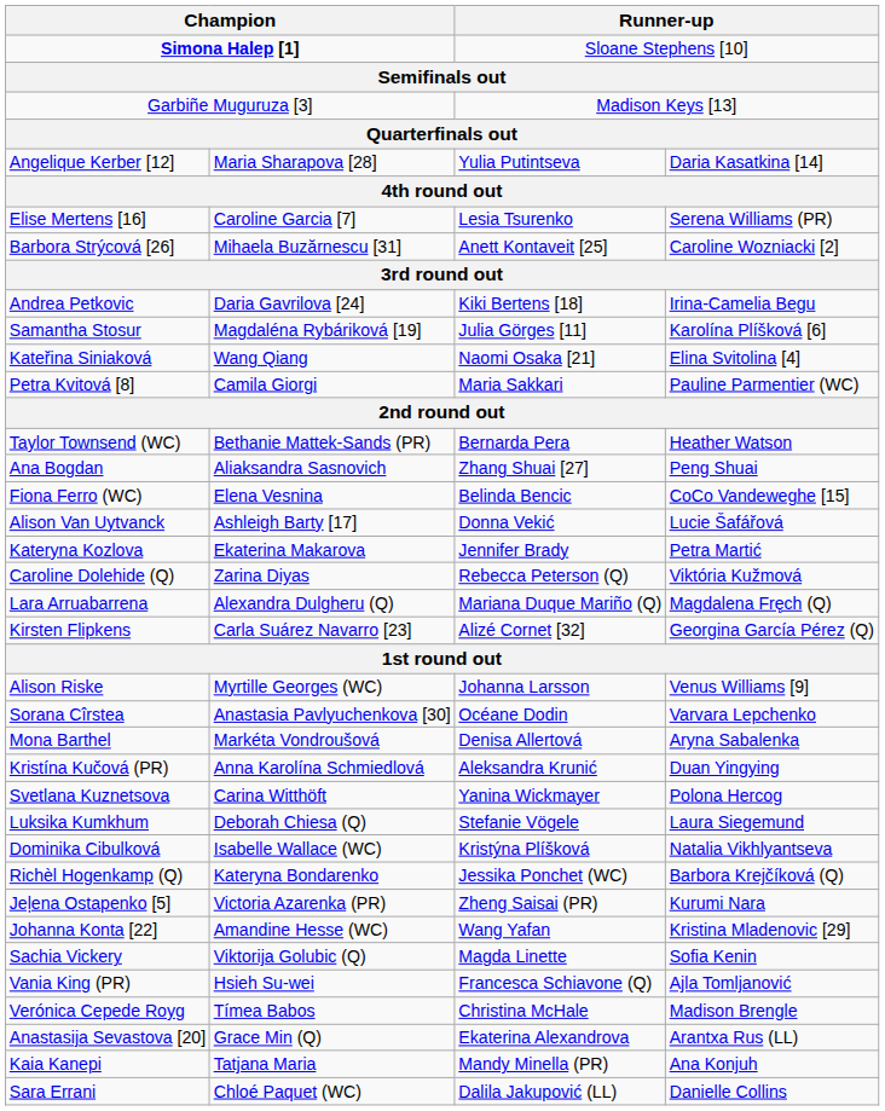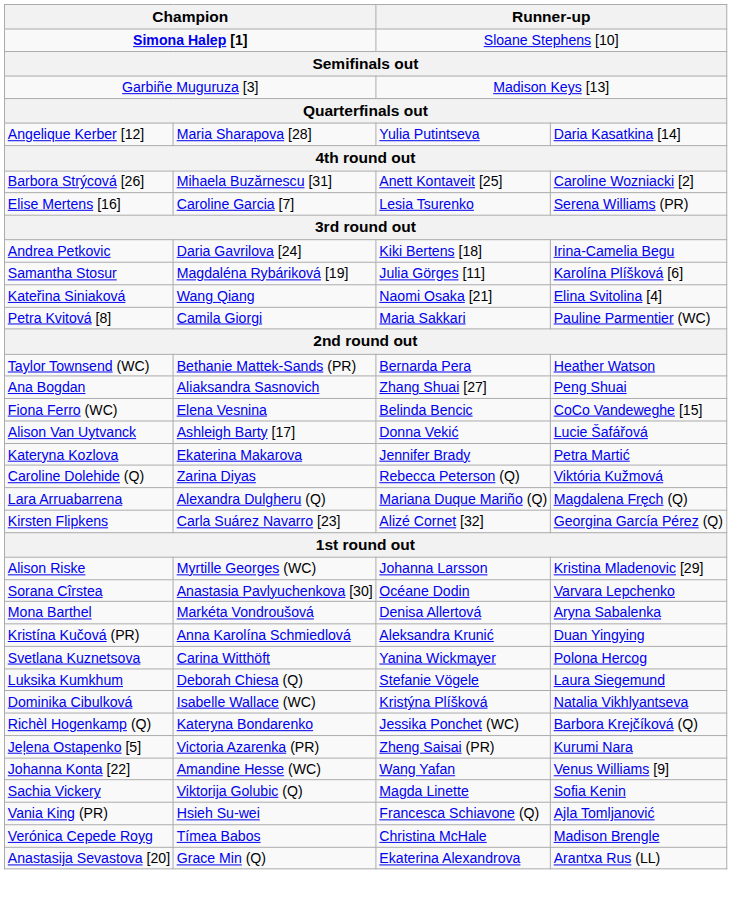 <table class="wikitable collapsible collapsed" style="font-size:90%">
 <tr style="font-size:110%">
 <th colspan="2"><strong>Champion</strong></th>
 <th colspan="2">Runner-up</th>
 </tr>
 <tr style="text-align:center;">
 <td colspan="2"> <strong><a href='#'>Simona Halep</a> [1]</strong></td>
 <td colspan="2"> <a href='#'>Sloane Stephens</a> [10]</td>
 </tr>
 <tr style="font-size:110%">
 <th colspan="4">Semifinals out</th>
 </tr>
 <tr style="text-align:center;">
 <td colspan="2"> <a href='#'>Garbiñe Muguruza</a> [3]</td>
 <td colspan="2"> <a href='#'>Madison Keys</a> [13]</td>
 </tr>
 <tr style="font-size:110%">
 <th colspan="4">Quarterfinals out</th>
 </tr>
 <tr>
 <td> <a href='#'>Angelique Kerber</a> [12]</td>
 <td> <a href='#'>Maria Sharapova</a> [28]</td>
 <td> <a href='#'>Yulia Putintseva</a></td>
 <td> <a href='#'>Daria Kasatkina</a> [14]</td>
 </tr>
 <tr style="font-size:110%">
 <th colspan="4">4th round out</th>
 </tr>
 <tr>
+<td> <a href='#'>Barbora Strýcová</a> [26]</td>
+<td> <a href='#'>Mihaela Buzărnescu</a> [31]</td>
+<td> <a href='#'>Anett Kontaveit</a> [25]</td>
+<td> <a href='#'>Caroline Wozniacki</a> [2]</td>
+</tr>
+<tr>
 <td> <a href='#'>Elise Mertens</a> [16]</td>
 <td> <a href='#'>Caroline Garcia</a> [7]</td>
 <td> <a href='#'>Lesia Tsurenko</a></td>
 <td> <a href='#'>Serena Williams</a> (PR)</td>
-</tr>
-<tr>
-<td> <a href='#'>Barbora Strýcová</a> [26]</td>
-<td> <a href='#'>Mihaela Buzărnescu</a> [31]</td>
-<td> <a href='#'>Anett Kontaveit</a> [25]</td>
-<td> <a href='#'>Caroline Wozniacki</a> [2]</td>
 </tr>
 <tr style="font-size:110%">
 <th colspan="4">3rd round out</th>
 </tr>
 <tr>
 <td> <a href='#'>Andrea Petkovic</a></td>
 <td> <a href='#'>Daria Gavrilova</a> [24]</td>
 <td> <a href='#'>Kiki Bertens</a> [18]</td>
 <td> <a href='#'>Irina-Camelia Begu</a></td>
 </tr>
 <tr>
 <td> <a href='#'>Samantha Stosur</a></td>
 <td> <a href='#'>Magdaléna Rybáriková</a> [19]</td>
 <td> <a href='#'>Julia Görges</a> [11]</td>
 <td> <a href='#'>Karolína Plíšková</a> [6]</td>
 </tr>
 <tr>
 <td> <a href='#'>Kateřina Siniaková</a></td>
 <td> <a href='#'>Wang Qiang</a></td>
 <td> <a href='#'>Naomi Osaka</a> [21]</td>
 <td> <a href='#'>Elina Svitolina</a> [4]</td>
 </tr>
 <tr>
 <td> <a href='#'>Petra Kvitová</a> [8]</td>
 <td> <a href='#'>Camila Giorgi</a></td>
 <td> <a href='#'>Maria Sakkari</a></td>
 <td> <a href='#'>Pauline Parmentier</a> (WC)</td>
 </tr>
 <tr style="font-size:110%">
 <th colspan="4">2nd round out</th>
 </tr>
 <tr>
 <td> <a href='#'>Taylor Townsend</a> (WC)</td>
 <td> <a href='#'>Bethanie Mattek-Sands</a> (PR)</td>
 <td> <a href='#'>Bernarda Pera</a></td>
 <td> <a href='#'>Heather Watson</a></td>
 </tr>
 <tr>
 <td> <a href='#'>Ana Bogdan</a></td>
 <td> <a href='#'>Aliaksandra Sasnovich</a></td>
 <td> <a href='#'>Zhang Shuai</a> [27]</td>
 <td> <a href='#'>Peng Shuai</a></td>
 </tr>
 <tr>
 <td> <a href='#'>Fiona Ferro</a> (WC)</td>
 <td> <a href='#'>Elena Vesnina</a></td>
 <td> <a href='#'>Belinda Bencic</a></td>
 <td> <a href='#'>CoCo Vandeweghe</a> [15]</td>
 </tr>
 <tr>
 <td> <a href='#'>Alison Van Uytvanck</a></td>
 <td> <a href='#'>Ashleigh Barty</a> [17]</td>
 <td> <a href='#'>Donna Vekić</a></td>
 <td> <a href='#'>Lucie Šafářová</a></td>
 </tr>
 <tr>
 <td> <a href='#'>Kateryna Kozlova</a></td>
 <td> <a href='#'>Ekaterina Makarova</a></td>
 <td> <a href='#'>Jennifer Brady</a></td>
 <td> <a href='#'>Petra Martić</a></td>
 </tr>
 <tr>
 <td> <a href='#'>Caroline Dolehide</a> (Q)</td>
 <td> <a href='#'>Zarina Diyas</a></td>
 <td> <a href='#'>Rebecca Peterson</a> (Q)</td>
 <td> <a href='#'>Viktória Kužmová</a></td>
 </tr>
 <tr>
 <td> <a href='#'>Lara Arruabarrena</a></td>
 <td> <a href='#'>Alexandra Dulgheru</a> (Q)</td>
 <td> <a href='#'>Mariana Duque Mariño</a> (Q)</td>
 <td> <a href='#'>Magdalena Fręch</a> (Q)</td>
 </tr>
 <tr>
 <td> <a href='#'>Kirsten Flipkens</a></td>
 <td> <a href='#'>Carla Suárez Navarro</a> [23]</td>
 <td> <a href='#'>Alizé Cornet</a> [32]</td>
 <td> <a href='#'>Georgina García Pérez</a> (Q)</td>
 </tr>
 <tr style="font-size:110%">
 <th colspan="4">1st round out</th>
 </tr>
 <tr>
 <td> <a href='#'>Alison Riske</a></td>
 <td> <a href='#'>Myrtille Georges</a> (WC)</td>
 <td> <a href='#'>Johanna Larsson</a></td>
-<td> <a href='#'>Venus Williams</a> [9]</td>
+<td> <a href='#'>Kristina Mladenovic</a> [29]</td>
 </tr>
 <tr>
 <td> <a href='#'>Sorana Cîrstea</a></td>
 <td> <a href='#'>Anastasia Pavlyuchenkova</a> [30]</td>
 <td> <a href='#'>Océane Dodin</a></td>
 <td> <a href='#'>Varvara Lepchenko</a></td>
 </tr>
 <tr>
 <td> <a href='#'>Mona Barthel</a></td>
 <td> <a href='#'>Markéta Vondroušová</a></td>
 <td> <a href='#'>Denisa Allertová</a></td>
 <td> <a href='#'>Aryna Sabalenka</a></td>
 </tr>
 <tr>
 <td> <a href='#'>Kristína Kučová</a> (PR)</td>
 <td> <a href='#'>Anna Karolína Schmiedlová</a></td>
 <td> <a href='#'>Aleksandra Krunić</a></td>
 <td> <a href='#'>Duan Yingying</a></td>
 </tr>
 <tr>
 <td> <a href='#'>Svetlana Kuznetsova</a></td>
 <td> <a href='#'>Carina Witthöft</a></td>
 <td> <a href='#'>Yanina Wickmayer</a></td>
 <td> <a href='#'>Polona Hercog</a></td>
 </tr>
 <tr>
 <td> <a href='#'>Luksika Kumkhum</a></td>
 <td> <a href='#'>Deborah Chiesa</a> (Q)</td>
 <td> <a href='#'>Stefanie Vögele</a></td>
 <td> <a href='#'>Laura Siegemund</a></td>
 </tr>
 <tr>
 <td> <a href='#'>Dominika Cibulková</a></td>
 <td> <a href='#'>Isabelle Wallace</a> (WC)</td>
 <td> <a href='#'>Kristýna Plíšková</a></td>
 <td> <a href='#'>Natalia Vikhlyantseva</a></td>
 </tr>
 <tr>
 <td> <a href='#'>Richèl Hogenkamp</a> (Q)</td>
 <td> <a href='#'>Kateryna Bondarenko</a></td>
 <td> <a href='#'>Jessika Ponchet</a> (WC)</td>
 <td> <a href='#'>Barbora Krejčíková</a> (Q)</td>
 </tr>
 <tr>
 <td> <a href='#'>Jeļena Ostapenko</a> [5]</td>
 <td> <a href='#'>Victoria Azarenka</a> (PR)</td>
 <td> <a href='#'>Zheng Saisai</a> (PR)</td>
 <td> <a href='#'>Kurumi Nara</a></td>
 </tr>
 <tr>
 <td> <a href='#'>Johanna Konta</a> [22]</td>
 <td> <a href='#'>Amandine Hesse</a> (WC)</td>
 <td> <a href='#'>Wang Yafan</a></td>
-<td> <a href='#'>Kristina Mladenovic</a> [29]</td>
+<td> <a href='#'>Venus Williams</a> [9]</td>
 </tr>
 <tr>
 <td> <a href='#'>Sachia Vickery</a></td>
 <td> <a href='#'>Viktorija Golubic</a> (Q)</td>
 <td> <a href='#'>Magda Linette</a></td>
 <td> <a href='#'>Sofia Kenin</a></td>
 </tr>
 <tr>
 <td> <a href='#'>Vania King</a> (PR)</td>
 <td> <a href='#'>Hsieh Su-wei</a></td>
 <td> <a href='#'>Francesca Schiavone</a> (Q)</td>
 <td> <a href='#'>Ajla Tomljanović</a></td>
 </tr>
 <tr>
 <td> <a href='#'>Verónica Cepede Royg</a></td>
 <td> <a href='#'>Tímea Babos</a></td>
 <td> <a href='#'>Christina McHale</a></td>
 <td> <a href='#'>Madison Brengle</a></td>
 </tr>
 <tr>
 <td> <a href='#'>Anastasija Sevastova</a> [20]</td>
 <td> <a href='#'>Grace Min</a> (Q)</td>
 <td> <a href='#'>Ekaterina Alexandrova</a></td>
 <td> <a href='#'>Arantxa Rus</a> (LL)</td>
 </tr>
-<tr>
-<td> <a href='#'>Kaia Kanepi</a></td>
-<td> <a href='#'>Tatjana Maria</a></td>
-<td> <a href='#'>Mandy Minella</a> (PR)</td>
-<td> <a href='#'>Ana Konjuh</a></td>
-</tr>
-<tr>
-<td> <a href='#'>Sara Errani</a></td>
-<td> <a href='#'>Chloé Paquet</a> (WC)</td>
-<td> <a href='#'>Dalila Jakupović</a> (LL)</td>
-<td> <a href='#'>Danielle Collins</a></td>
-</tr>
 </table>
